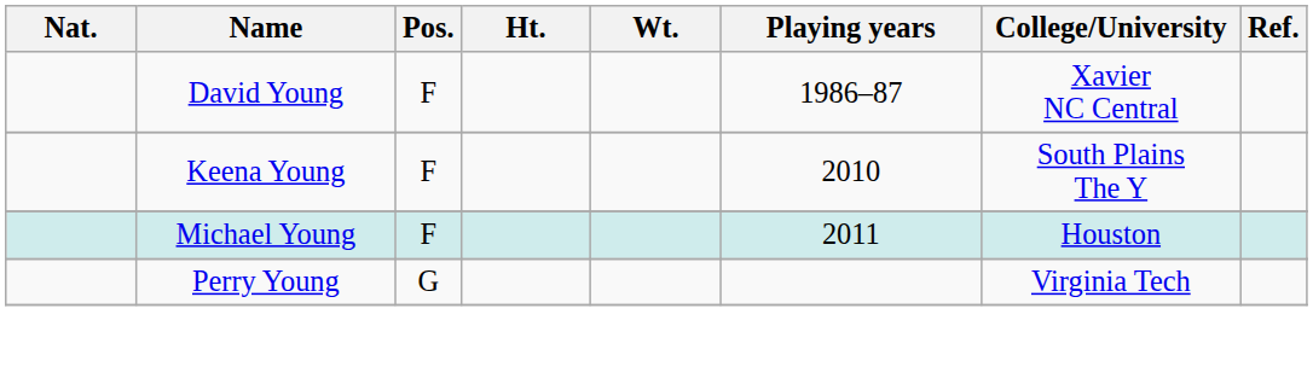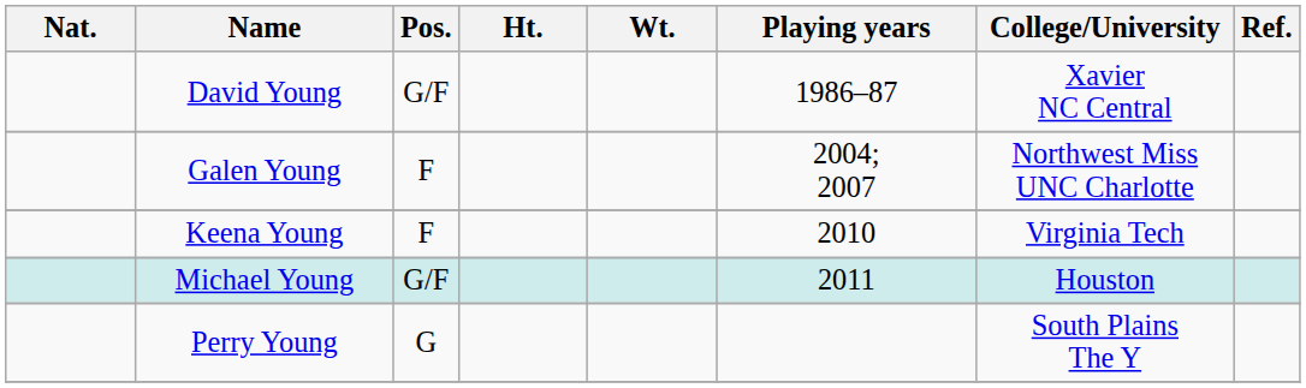 <table class="wikitable" style="text-align:center;">
 <tr>
 <th scope="col" width="10%">Nat.</th>
 <th scope="col" width="20%">Name</th>
 <th scope="col" width="5%">Pos.</th>
 <th scope="col" width="10%">Ht.</th>
 <th scope="col" width="10%">Wt.</th>
 <th scope="col" width="20%">Playing years</th>
 <th scope="col" width="20%">College/University</th>
 <th scope="col" width="5%">Ref.</th>
 </tr>
 <tr>
 <td></td>
 <td><a href='#'>David Young</a></td>
-<td>F</td>
+<td>G/F</td>
 <td></td>
 <td></td>
 <td>1986–87</td>
 <td><a href='#'>Xavier</a><br><a href='#'>NC Central</a></td>
 <td></td>
 </tr>
 <tr>
+</tr>
+<tr>
+<td></td>
+<td><a href='#'>Galen Young</a></td>
+<td>F</td>
+<td></td>
+<td></td>
+<td>2004;<br>2007</td>
+<td><a href='#'>Northwest Miss</a><br><a href='#'>UNC Charlotte</a></td>
+<td></td>
 </tr>
 <tr>
 </tr>
 <tr>
 <td></td>
 <td><a href='#'>Keena Young</a></td>
 <td>F</td>
 <td></td>
 <td></td>
 <td>2010</td>
-<td><a href='#'>South Plains</a><br><a href='#'>The Y</a></td>
+<td><a href='#'>Virginia Tech</a></td>
 <td></td>
 </tr>
 <tr>
 </tr>
 <tr align="center" bgcolor="#CFECEC" width="20">
 <td></td>
 <td><a href='#'>Michael Young</a></td>
-<td>F</td>
+<td>G/F</td>
 <td></td>
 <td></td>
 <td>2011</td>
 <td><a href='#'>Houston</a></td>
 <td></td>
 </tr>
 <tr>
 </tr>
 <tr>
 <td></td>
 <td><a href='#'>Perry Young</a></td>
 <td>G</td>
 <td></td>
 <td></td>
 <td></td>
-<td><a href='#'>Virginia Tech</a></td>
+<td><a href='#'>South Plains</a><br><a href='#'>The Y</a></td>
 <td></td>
 </tr>
 <tr>
 </tr>
 </table>
